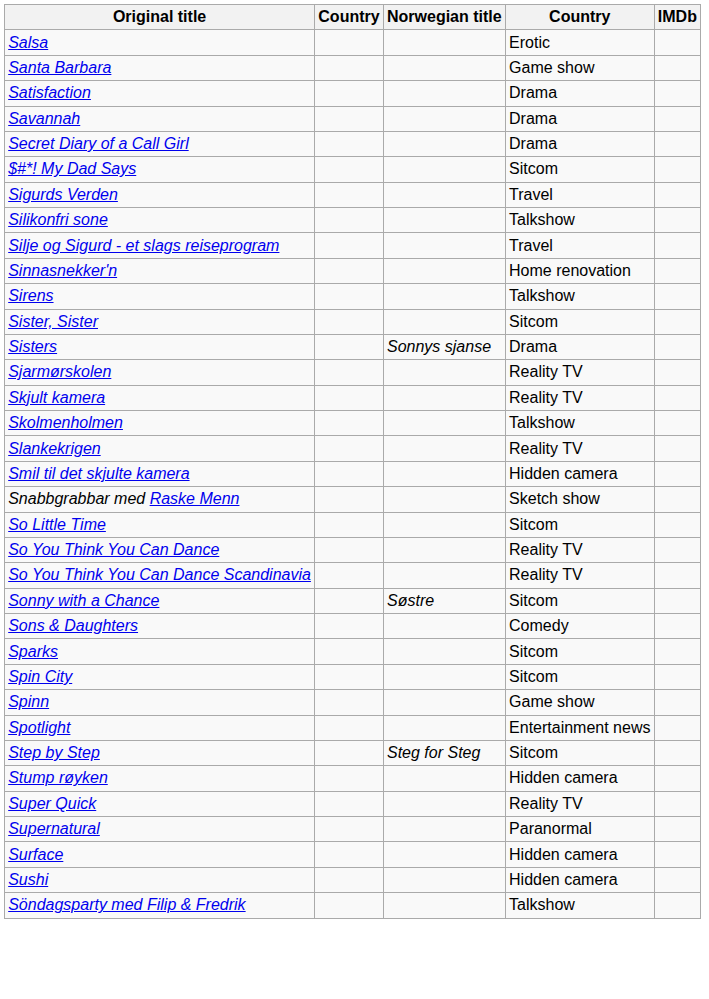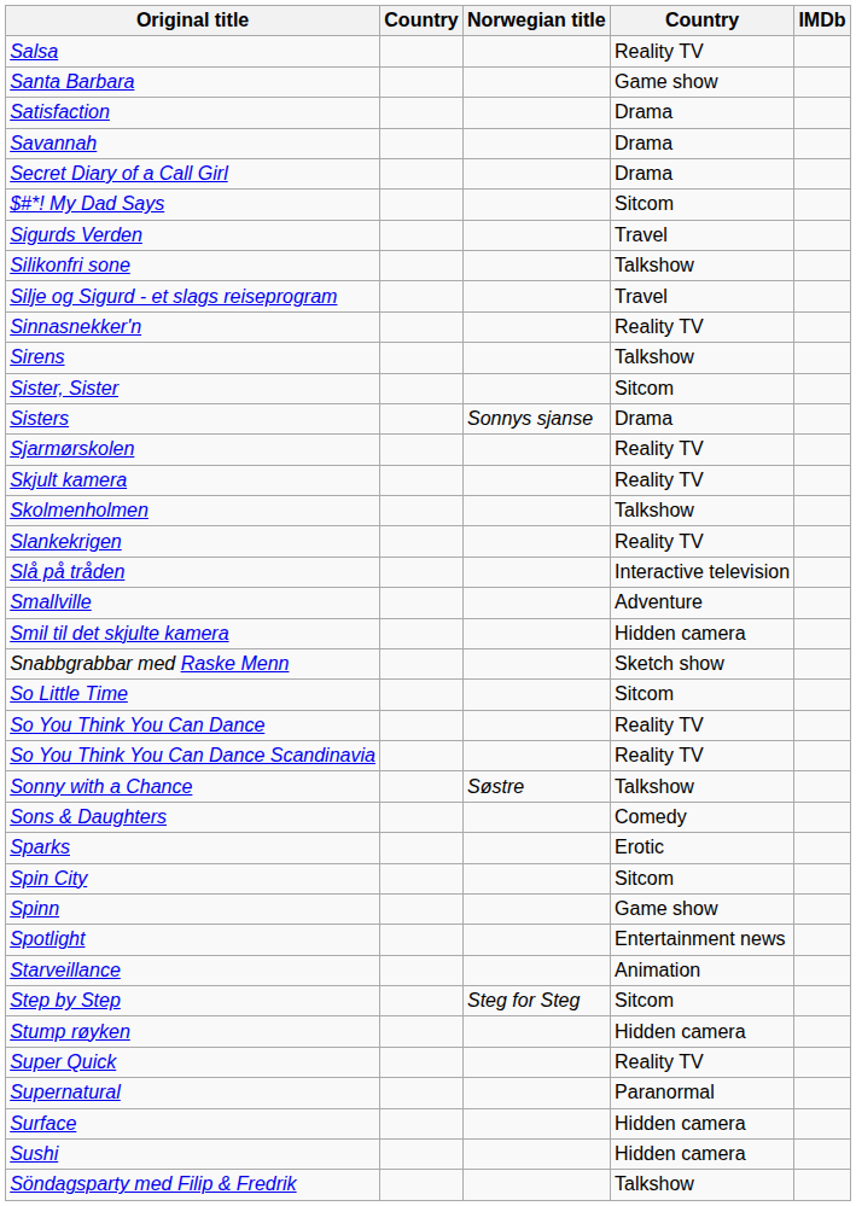 <table class="wikitable">
 <tr>
 <th>Original title</th>
 <th>Country</th>
 <th>Norwegian title</th>
 <th>Country</th>
 <th>IMDb</th>
 </tr>
 <tr>
 <td><em><a href='#'>Salsa</a></em></td>
 <td></td>
 <td></td>
-<td>Erotic</td>
+<td>Reality TV</td>
 <td></td>
 </tr>
 <tr>
 <td><em><a href='#'>Santa Barbara</a></em></td>
 <td></td>
 <td></td>
 <td>Game show</td>
 <td></td>
 </tr>
 <tr>
 <td><em><a href='#'>Satisfaction</a></em></td>
 <td></td>
 <td></td>
 <td>Drama</td>
 <td></td>
 </tr>
 <tr>
 <td><em><a href='#'>Savannah</a></em></td>
 <td></td>
 <td></td>
 <td>Drama</td>
 <td></td>
 </tr>
 <tr>
 <td><em><a href='#'>Secret Diary of a Call Girl</a></em></td>
 <td></td>
 <td></td>
 <td>Drama</td>
 <td></td>
 </tr>
 <tr>
 <td><em><a href='#'>$#*! My Dad Says</a></em></td>
 <td></td>
 <td></td>
 <td>Sitcom</td>
 <td></td>
 </tr>
 <tr>
 <td><em><a href='#'>Sigurds Verden</a></em></td>
 <td></td>
 <td></td>
 <td>Travel</td>
 <td></td>
 </tr>
 <tr>
 <td><em><a href='#'>Silikonfri sone</a></em></td>
 <td></td>
 <td></td>
 <td>Talkshow</td>
 <td></td>
 </tr>
 <tr>
 <td><em><a href='#'>Silje og Sigurd - et slags reiseprogram</a></em></td>
 <td></td>
 <td></td>
 <td>Travel</td>
 <td></td>
 </tr>
 <tr>
 <td><em><a href='#'>Sinnasnekker'n</a></em></td>
 <td></td>
 <td></td>
-<td>Home renovation</td>
+<td>Reality TV</td>
 <td></td>
 </tr>
 <tr>
 <td><em><a href='#'>Sirens</a></em></td>
 <td></td>
 <td></td>
 <td>Talkshow</td>
 <td></td>
 </tr>
 <tr>
 <td><em><a href='#'>Sister, Sister</a></em></td>
 <td></td>
 <td></td>
 <td>Sitcom</td>
 <td></td>
 </tr>
 <tr>
 <td><em><a href='#'>Sisters</a></em></td>
 <td></td>
 <td><em>Sonnys sjanse</em></td>
 <td>Drama</td>
 <td></td>
 </tr>
 <tr>
 <td><em><a href='#'>Sjarmørskolen</a></em></td>
 <td></td>
 <td></td>
 <td>Reality TV</td>
 <td></td>
 </tr>
 <tr>
 <td><em><a href='#'>Skjult kamera</a></em></td>
 <td></td>
 <td></td>
 <td>Reality TV</td>
 <td></td>
 </tr>
 <tr>
 <td><em><a href='#'>Skolmenholmen</a></em></td>
 <td></td>
 <td></td>
 <td>Talkshow</td>
 <td></td>
 </tr>
 <tr>
 <td><em><a href='#'>Slankekrigen</a></em></td>
 <td></td>
 <td></td>
 <td>Reality TV</td>
 <td></td>
 </tr>
 <tr>
+<td><em><a href='#'>Slå på tråden</a></em></td>
+<td></td>
+<td></td>
+<td>Interactive television</td>
+<td></td>
+</tr>
+<tr>
+<td><em><a href='#'>Smallville</a></em></td>
+<td></td>
+<td></td>
+<td>Adventure</td>
+<td></td>
+</tr>
+<tr>
 <td><em><a href='#'>Smil til det skjulte kamera</a></em></td>
 <td></td>
 <td></td>
 <td>Hidden camera</td>
 <td></td>
 </tr>
 <tr>
 <td><em>Snabbgrabbar med <a href='#'>Raske Menn</a></em></td>
 <td></td>
 <td></td>
 <td>Sketch show</td>
 <td></td>
 </tr>
 <tr>
 <td><em><a href='#'>So Little Time</a></em></td>
 <td></td>
 <td></td>
 <td>Sitcom</td>
 <td></td>
 </tr>
 <tr>
 <td><em><a href='#'>So You Think You Can Dance</a></em></td>
 <td></td>
 <td></td>
 <td>Reality TV</td>
 <td></td>
 </tr>
 <tr>
 <td><em><a href='#'>So You Think You Can Dance Scandinavia</a></em></td>
 <td>  </td>
 <td></td>
 <td>Reality TV</td>
 <td></td>
 </tr>
 <tr>
 <td><em><a href='#'>Sonny with a Chance</a></em></td>
 <td></td>
 <td><em>Søstre</em></td>
-<td>Sitcom</td>
+<td>Talkshow</td>
 <td></td>
 </tr>
 <tr>
 <td><em><a href='#'>Sons & Daughters</a></em></td>
 <td></td>
 <td></td>
 <td>Comedy</td>
 <td></td>
 </tr>
 <tr>
 <td><em><a href='#'>Sparks</a></em></td>
 <td></td>
 <td></td>
-<td>Sitcom</td>
+<td>Erotic</td>
 <td></td>
 </tr>
 <tr>
 <td><em><a href='#'>Spin City</a></em></td>
 <td></td>
 <td></td>
 <td>Sitcom</td>
 <td></td>
 </tr>
 <tr>
 <td><em><a href='#'>Spinn</a></em></td>
 <td></td>
 <td></td>
 <td>Game show</td>
 <td></td>
 </tr>
 <tr>
 <td><em><a href='#'>Spotlight</a></em></td>
 <td></td>
 <td></td>
 <td>Entertainment news</td>
+<td></td>
+</tr>
+<tr>
+<td><em><a href='#'>Starveillance</a></em></td>
+<td></td>
+<td></td>
+<td>Animation</td>
 <td></td>
 </tr>
 <tr>
 <td><em><a href='#'>Step by Step</a></em></td>
 <td></td>
 <td><em>Steg for Steg</em></td>
 <td>Sitcom</td>
 <td></td>
 </tr>
 <tr>
 <td><em><a href='#'>Stump røyken</a></em></td>
 <td></td>
 <td></td>
 <td>Hidden camera</td>
 <td></td>
 </tr>
 <tr>
 <td><em><a href='#'>Super Quick</a></em></td>
 <td></td>
 <td></td>
 <td>Reality TV</td>
 <td></td>
 </tr>
 <tr>
 <td><em><a href='#'>Supernatural</a></em></td>
 <td></td>
 <td></td>
 <td>Paranormal</td>
 <td></td>
 </tr>
 <tr>
 <td><em><a href='#'>Surface</a></em></td>
 <td></td>
 <td></td>
 <td>Hidden camera</td>
 <td></td>
 </tr>
 <tr>
 <td><em><a href='#'>Sushi</a></em></td>
 <td></td>
 <td></td>
 <td>Hidden camera</td>
 <td></td>
 </tr>
 <tr>
 <td><em><a href='#'>Söndagsparty med Filip & Fredrik</a></em></td>
 <td></td>
 <td></td>
 <td>Talkshow</td>
 <td></td>
 </tr>
 </table>
